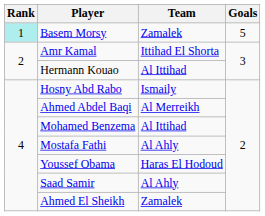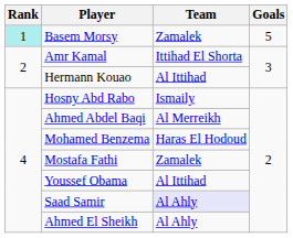 <table class="wikitable" style="text-align:center">
 <tr>
 <th>Rank</th>
 <th>Player</th>
 <th>Team</th>
 <th>Goals</th>
 </tr>
 <tr>
 <td style="background: paleturquoise;">1</td>
 <td align="left"> <a href='#'>Basem Morsy</a></td>
 <td align="left"><a href='#'>Zamalek</a></td>
 <td>5</td>
 </tr>
 <tr>
 <td rowspan="2">2</td>
 <td align="left"> <a href='#'>Amr Kamal</a></td>
 <td align="left"><a href='#'>Ittihad El Shorta</a></td>
 <td rowspan="2">3</td>
 </tr>
 <tr>
 <td align="left"> Hermann Kouao</td>
 <td align="left"><a href='#'>Al Ittihad</a></td>
 </tr>
 <tr>
 <td rowspan="7">4</td>
 <td align="left"> <a href='#'>Hosny Abd Rabo</a></td>
 <td align="left"><a href='#'>Ismaily</a></td>
 <td rowspan="7">2</td>
 </tr>
 <tr>
 <td align="left"> <a href='#'>Ahmed Abdel Baqi</a></td>
 <td align="left"><a href='#'>Al Merreikh</a></td>
 </tr>
 <tr>
 <td align="left"> <a href='#'>Mohamed Benzema</a></td>
+<td align="left"><a href='#'>Haras El Hodoud</a></td>
+</tr>
+<tr>
+<td align="left"> <a href='#'>Mostafa Fathi</a></td>
+<td align="left"><a href='#'>Zamalek</a></td>
+</tr>
+<tr>
+<td align="left"> <a href='#'>Youssef Obama</a></td>
 <td align="left"><a href='#'>Al Ittihad</a></td>
 </tr>
 <tr>
-<td align="left"> <a href='#'>Mostafa Fathi</a></td>
-<td align="left"><a href='#'>Al Ahly</a></td>
-</tr>
-<tr>
-<td align="left"> <a href='#'>Youssef Obama</a></td>
-<td align="left"><a href='#'>Haras El Hodoud</a></td>
-</tr>
-<tr>
 <td align="left"> <a href='#'>Saad Samir</a></td>
-<td align="left"><a href='#'>Al Ahly</a></td>
+<td align="left" style="background: lavender;"><a href='#'>Al Ahly</a></td>
 </tr>
 <tr>
 <td align="left"> <a href='#'>Ahmed El Sheikh</a></td>
-<td align="left"><a href='#'>Zamalek</a></td>
+<td align="left"><a href='#'>Al Ahly</a></td>
 </tr>
 </table>
